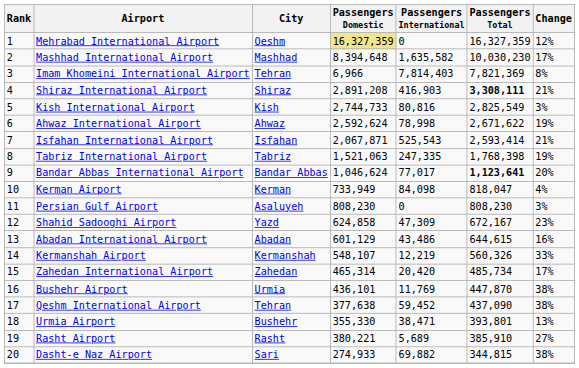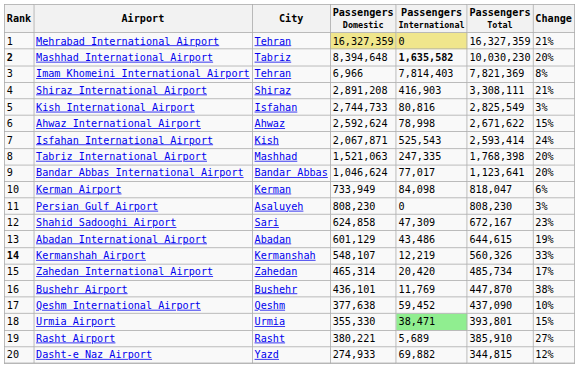 <table class="wikitable sortable">
 <tr>
 <th>Rank</th>
 <th>Airport</th>
 <th>City</th>
 <th>Passengers<br><small>Domestic</small></th>
 <th>Passengers<br><small>International</small></th>
 <th>Passengers<br><small>Total</small></th>
 <th>Change</th>
 </tr>
 <tr>
 <td>1</td>
 <td><a href='#'>Mehrabad International Airport</a></td>
-<td><a href='#'>Qeshm</a></td>
+<td><a href='#'>Tehran</a></td>
 <td style="background: khaki;">16,327,359</td>
-<td>0</td>
+<td style="background: khaki;">0</td>
 <td>16,327,359</td>
-<td>12%</td>
+<td>21%</td>
 </tr>
 <tr>
-<td>2</td>
+<td><strong>2</strong></td>
 <td><a href='#'>Mashhad International Airport</a></td>
-<td><a href='#'>Mashhad</a></td>
+<td><a href='#'>Tabriz</a></td>
 <td>8,394,648</td>
-<td>1,635,582</td>
+<td><strong>1,635,582</strong></td>
 <td>10,030,230</td>
-<td>17%</td>
+<td>20%</td>
 </tr>
 <tr>
 <td>3</td>
 <td><a href='#'>Imam Khomeini International Airport</a></td>
 <td><a href='#'>Tehran</a></td>
 <td>6,966</td>
 <td>7,814,403</td>
 <td>7,821,369</td>
 <td>8%</td>
 </tr>
 <tr>
 <td>4</td>
 <td><a href='#'>Shiraz International Airport</a></td>
 <td><a href='#'>Shiraz</a></td>
 <td>2,891,208</td>
 <td>416,903</td>
-<td><strong>3,308,111</strong></td>
+<td>3,308,111</td>
 <td>21%</td>
 </tr>
 <tr>
 <td>5</td>
 <td><a href='#'>Kish International Airport</a></td>
-<td><a href='#'>Kish</a></td>
+<td><a href='#'>Isfahan</a></td>
 <td>2,744,733</td>
 <td>80,816</td>
 <td>2,825,549</td>
 <td>3%</td>
 </tr>
 <tr>
 <td>6</td>
 <td><a href='#'>Ahwaz International Airport</a></td>
 <td><a href='#'>Ahwaz</a></td>
 <td>2,592,624</td>
 <td>78,998</td>
 <td>2,671,622</td>
-<td>19%</td>
+<td>15%</td>
 </tr>
 <tr>
 <td>7</td>
 <td><a href='#'>Isfahan International Airport</a></td>
-<td><a href='#'>Isfahan</a></td>
+<td><a href='#'>Kish</a></td>
 <td>2,067,871</td>
 <td>525,543</td>
 <td>2,593,414</td>
-<td>21%</td>
+<td>24%</td>
 </tr>
 <tr>
 <td>8</td>
 <td><a href='#'>Tabriz International Airport</a></td>
-<td><a href='#'>Tabriz</a></td>
+<td><a href='#'>Mashhad</a></td>
 <td>1,521,063</td>
 <td>247,335</td>
 <td>1,768,398</td>
-<td>19%</td>
+<td>20%</td>
 </tr>
 <tr>
 <td>9</td>
 <td><a href='#'>Bandar Abbas International Airport</a></td>
 <td><a href='#'>Bandar Abbas</a></td>
 <td>1,046,624</td>
 <td>77,017</td>
-<td><strong>1,123,641</strong></td>
+<td>1,123,641</td>
 <td>20%</td>
 </tr>
 <tr>
 <td>10</td>
 <td><a href='#'>Kerman Airport</a></td>
 <td><a href='#'>Kerman</a></td>
 <td>733,949</td>
 <td>84,098</td>
 <td>818,047</td>
-<td>4%</td>
+<td>6%</td>
 </tr>
 <tr>
 <td>11</td>
 <td><a href='#'>Persian Gulf Airport</a></td>
 <td><a href='#'>Asaluyeh</a></td>
 <td>808,230</td>
 <td>0</td>
 <td>808,230</td>
 <td>3%</td>
 </tr>
 <tr>
 <td>12</td>
 <td><a href='#'>Shahid Sadooghi Airport</a></td>
-<td><a href='#'>Yazd</a></td>
+<td><a href='#'>Sari</a></td>
 <td>624,858</td>
 <td>47,309</td>
 <td>672,167</td>
 <td>23%</td>
 </tr>
 <tr>
 <td>13</td>
 <td><a href='#'>Abadan International Airport</a></td>
 <td><a href='#'>Abadan</a></td>
 <td>601,129</td>
 <td>43,486</td>
 <td>644,615</td>
-<td>16%</td>
+<td>19%</td>
 </tr>
 <tr>
-<td>14</td>
+<td><strong>14</strong></td>
 <td><a href='#'>Kermanshah Airport</a></td>
 <td><a href='#'>Kermanshah</a></td>
 <td>548,107</td>
 <td>12,219</td>
 <td>560,326</td>
 <td>33%</td>
 </tr>
 <tr>
 <td>15</td>
 <td><a href='#'>Zahedan International Airport</a></td>
 <td><a href='#'>Zahedan</a></td>
 <td>465,314</td>
 <td>20,420</td>
 <td>485,734</td>
 <td>17%</td>
 </tr>
 <tr>
 <td>16</td>
 <td><a href='#'>Bushehr Airport</a></td>
-<td><a href='#'>Urmia</a></td>
+<td><a href='#'>Bushehr</a></td>
 <td>436,101</td>
 <td>11,769</td>
 <td>447,870</td>
 <td>38%</td>
 </tr>
 <tr>
 <td>17</td>
 <td><a href='#'>Qeshm International Airport</a></td>
-<td><a href='#'>Tehran</a></td>
+<td><a href='#'>Qeshm</a></td>
 <td>377,638</td>
 <td>59,452</td>
 <td>437,090</td>
-<td>38%</td>
+<td>10%</td>
 </tr>
 <tr>
 <td>18</td>
 <td><a href='#'>Urmia Airport</a></td>
-<td><a href='#'>Bushehr</a></td>
+<td><a href='#'>Urmia</a></td>
 <td>355,330</td>
-<td>38,471</td>
+<td style="background: lightgreen;">38,471</td>
 <td>393,801</td>
-<td>13%</td>
+<td>15%</td>
 </tr>
 <tr>
 <td>19</td>
 <td><a href='#'>Rasht Airport</a></td>
 <td><a href='#'>Rasht</a></td>
 <td>380,221</td>
 <td>5,689</td>
 <td>385,910</td>
 <td>27%</td>
 </tr>
 <tr>
 <td>20</td>
 <td><a href='#'>Dasht-e Naz Airport</a></td>
-<td><a href='#'>Sari</a></td>
+<td><a href='#'>Yazd</a></td>
 <td>274,933</td>
 <td>69,882</td>
 <td>344,815</td>
-<td>38%</td>
+<td>12%</td>
 </tr>
 <tr>
 </tr>
 </table>
